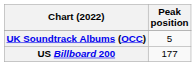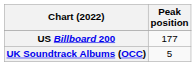 <table class="wikitable sortable plainrowheaders" style="text-align:center">
 <tr>
 <th scope="col">Chart (2022)</th>
 <th scope="col">Peak<br>position</th>
 </tr>
 <tr>
 </tr>
 <tr>
 </tr>
 <tr>
 </tr>
 <tr>
 </tr>
 <tr>
 </tr>
 <tr>
 </tr>
 <tr>
 </tr>
 <tr>
 </tr>
 <tr>
 </tr>
 <tr>
 </tr>
 <tr>
+<th scope="row">US <a href='#'><em>Billboard</em> 200</a></th>
+<td>177</td>
+</tr>
+<tr>
 <th scope="row"><a href='#'>UK Soundtrack Albums</a> (<a href='#'>OCC</a>)</th>
 <td>5</td>
 </tr>
-<tr>
-<th scope="row">US <a href='#'><em>Billboard</em> 200</a></th>
-<td>177</td>
-</tr>
 </table>
